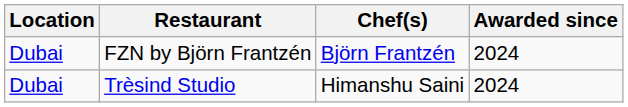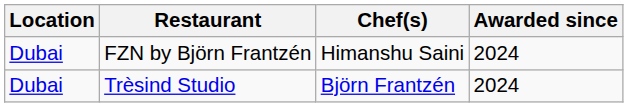 <table class="wikitable sortable">
 <tr>
 <th scope="col">Location</th>
 <th scope="col">Restaurant</th>
 <th scope="col">Chef(s)</th>
 <th scope="col">Awarded since</th>
 </tr>
 <tr>
 <td><a href='#'>Dubai</a></td>
 <td>FZN by Björn Frantzén</td>
-<td><a href='#'>Björn Frantzén</a></td>
+<td>Himanshu Saini</td>
 <td>2024</td>
 </tr>
 <tr>
 <td><a href='#'>Dubai</a></td>
 <td><a href='#'>Trèsind Studio</a></td>
-<td>Himanshu Saini</td>
+<td><a href='#'>Björn Frantzén</a></td>
 <td>2024</td>
 </tr>
 </table>
